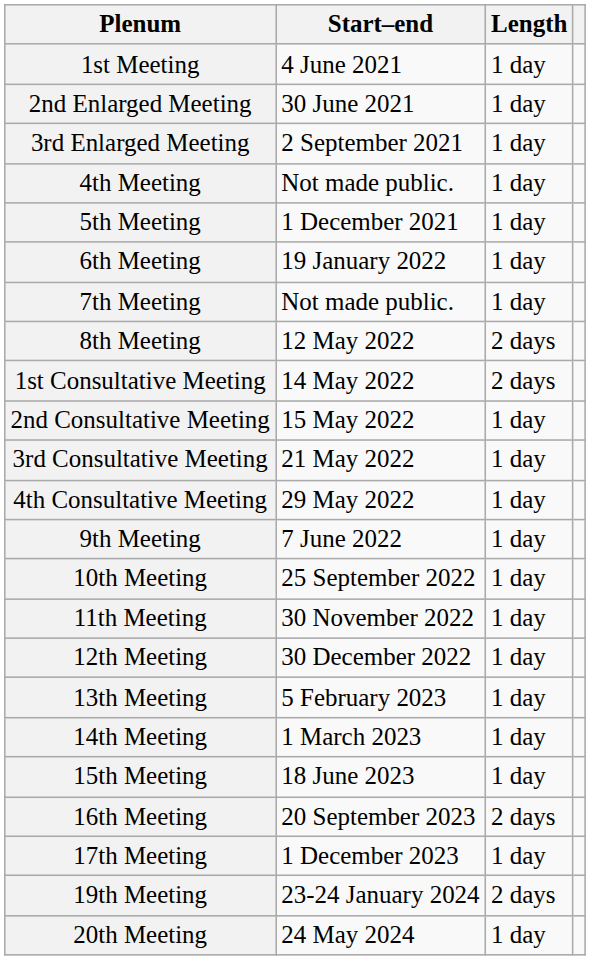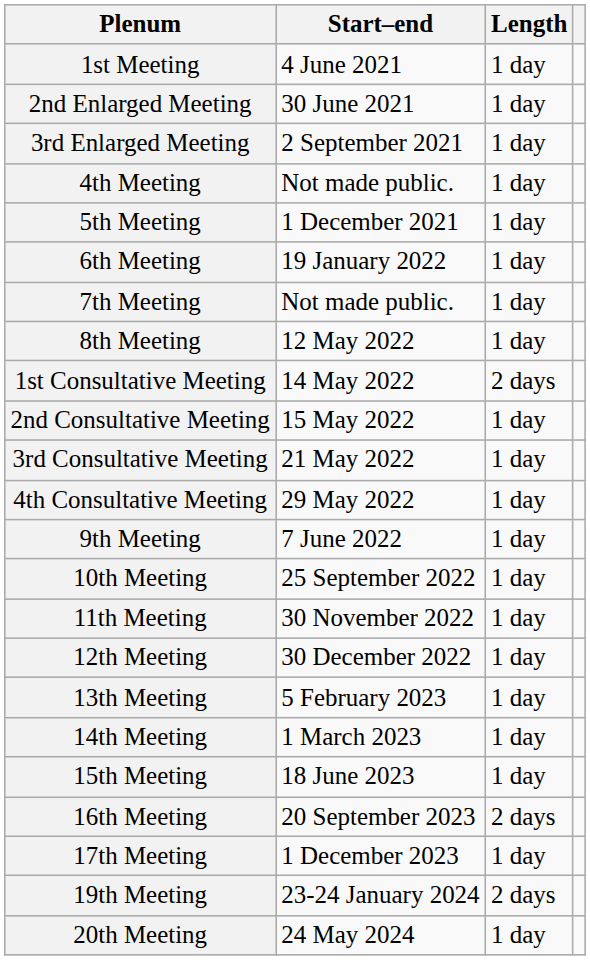 <table class="wikitable">
 <tr>
 <th scope="col">Plenum</th>
 <th scope="col">Start–end</th>
 <th scope="col">Length</th>
 <th></th>
 </tr>
 <tr>
 <th scope="row" style="font-weight:normal;">1st Meeting</th>
 <td>4 June 2021</td>
 <td>1 day</td>
 <td></td>
 </tr>
 <tr>
 <th scope="row" style="font-weight:normal;">2nd Enlarged Meeting</th>
 <td>30 June 2021</td>
 <td>1 day</td>
 <td></td>
 </tr>
 <tr>
 <th scope="row" style="font-weight:normal;">3rd Enlarged Meeting</th>
 <td>2 September 2021</td>
 <td>1 day</td>
 <td></td>
 </tr>
 <tr>
 <th scope="row" style="font-weight:normal;">4th Meeting</th>
 <td>Not made public.</td>
 <td>1 day</td>
 <td></td>
 </tr>
 <tr>
 <th scope="row" style="font-weight:normal;">5th Meeting</th>
 <td>1 December 2021</td>
 <td>1 day</td>
 <td></td>
 </tr>
 <tr>
 <th scope="row" style="font-weight:normal;">6th Meeting</th>
 <td>19 January 2022</td>
 <td>1 day</td>
 <td></td>
 </tr>
 <tr>
 <th scope="row" style="font-weight:normal;">7th Meeting</th>
 <td>Not made public.</td>
 <td>1 day</td>
 <td></td>
 </tr>
 <tr>
 <th scope="row" style="font-weight:normal;">8th Meeting</th>
 <td>12 May 2022</td>
-<td>2 days</td>
+<td>1 day</td>
 <td></td>
 </tr>
 <tr>
 <th scope="row" style="font-weight:normal;">1st Consultative Meeting</th>
 <td>14 May 2022</td>
 <td>2 days</td>
 <td></td>
 </tr>
 <tr>
 <th scope="row" style="font-weight:normal;">2nd Consultative Meeting</th>
 <td>15 May 2022</td>
 <td>1 day</td>
 <td></td>
 </tr>
 <tr>
 <th scope="row" style="font-weight:normal;">3rd Consultative Meeting</th>
 <td>21 May 2022</td>
 <td>1 day</td>
 <td></td>
 </tr>
 <tr>
 <th scope="row" style="font-weight:normal;">4th Consultative Meeting</th>
 <td>29 May 2022</td>
 <td>1 day</td>
 <td></td>
 </tr>
 <tr>
 <th scope="row" style="font-weight:normal;">9th Meeting</th>
 <td>7 June 2022</td>
 <td>1 day</td>
 <td></td>
 </tr>
 <tr>
 <th scope="row" style="font-weight:normal;">10th Meeting</th>
 <td>25 September 2022</td>
 <td>1 day</td>
 <td></td>
 </tr>
 <tr>
 <th scope="row" style="font-weight:normal;">11th Meeting</th>
 <td>30 November 2022</td>
 <td>1 day</td>
 <td></td>
 </tr>
 <tr>
 <th scope="row" style="font-weight:normal;">12th Meeting</th>
 <td>30 December 2022</td>
 <td>1 day</td>
 <td></td>
 </tr>
 <tr>
 <th scope="row" style="font-weight:normal;">13th Meeting</th>
 <td>5 February 2023</td>
 <td>1 day</td>
 <td></td>
 </tr>
 <tr>
 <th scope="row" style="font-weight:normal;">14th Meeting</th>
 <td>1 March 2023</td>
 <td>1 day</td>
 <td></td>
 </tr>
 <tr>
 <th scope="row" style="font-weight:normal;">15th Meeting</th>
 <td>18 June 2023</td>
 <td>1 day</td>
 <td></td>
 </tr>
 <tr>
 <th scope="row" style="font-weight:normal;">16th Meeting</th>
 <td>20 September 2023</td>
 <td>2 days</td>
 <td></td>
 </tr>
 <tr>
 <th scope="row" style="font-weight:normal;">17th Meeting</th>
 <td>1 December 2023</td>
 <td>1 day</td>
 <td></td>
 </tr>
 <tr>
 <th scope="row" style="font-weight:normal;">19th Meeting</th>
 <td>23-24 January 2024</td>
 <td>2 days</td>
 <td></td>
 </tr>
 <tr>
 <th scope="row" style="font-weight:normal;">20th Meeting</th>
 <td>24 May 2024</td>
 <td>1 day</td>
 <td></td>
 </tr>
 </table>
